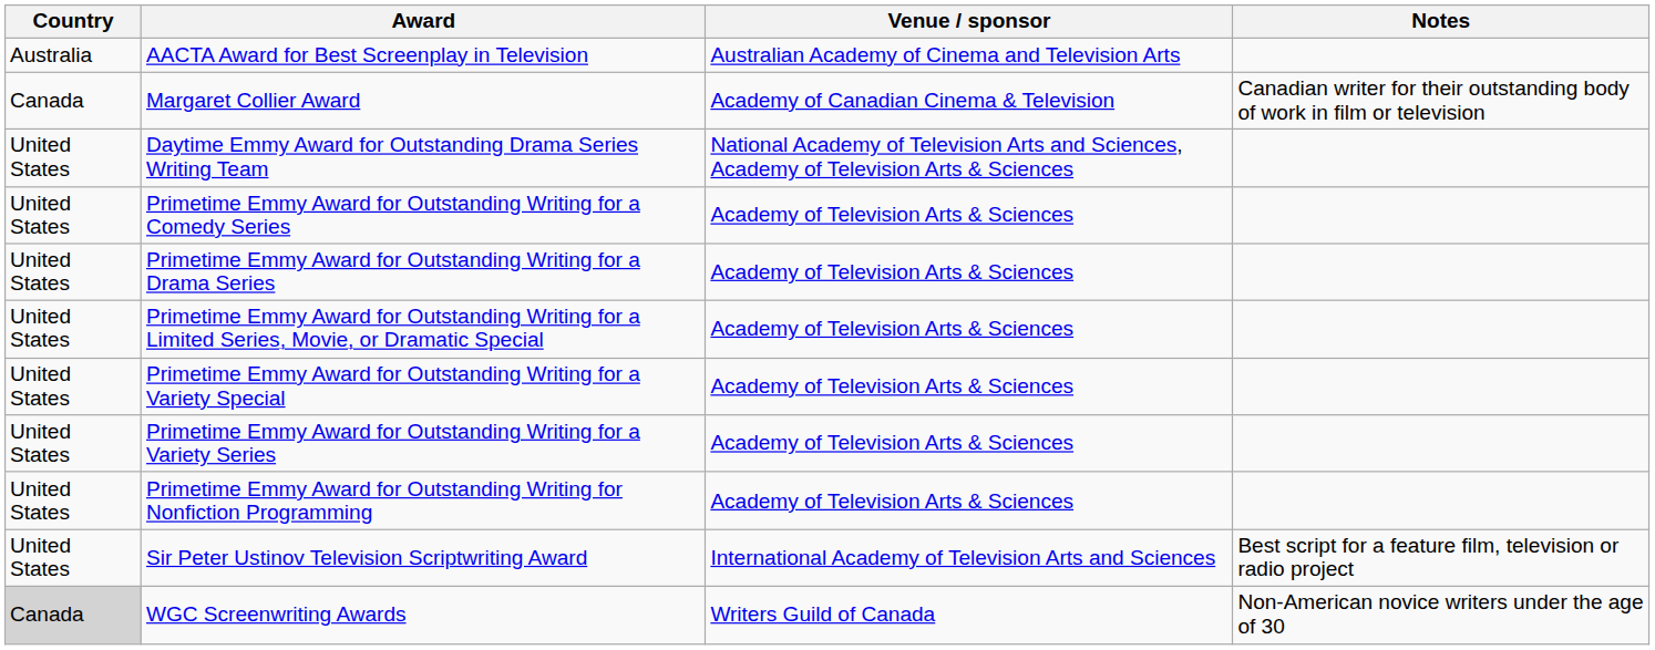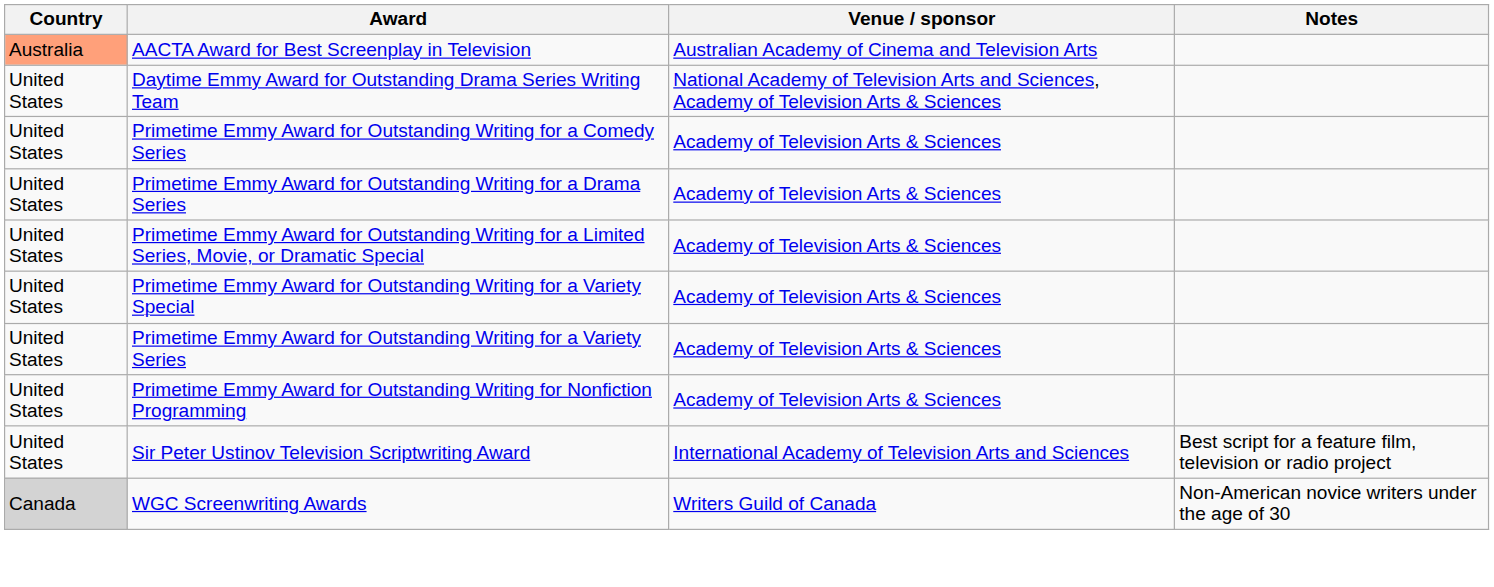 <table class="wikitable sortable">
 <tr>
 <th style="width:6em;">Country</th>
 <th>Award</th>
 <th>Venue / sponsor</th>
 <th>Notes</th>
 </tr>
 <tr>
-<td>Australia</td>
+<td style="background: lightsalmon;">Australia</td>
 <td><a href='#'>AACTA Award for Best Screenplay in Television</a></td>
 <td><a href='#'>Australian Academy of Cinema and Television Arts</a></td>
 <td></td>
-</tr>
-<tr>
-<td>Canada</td>
-<td><a href='#'>Margaret Collier Award</a></td>
-<td><a href='#'>Academy of Canadian Cinema & Television</a></td>
-<td>Canadian writer for their outstanding body of work in film or television</td>
 </tr>
 <tr>
 <td>United States</td>
 <td><a href='#'>Daytime Emmy Award for Outstanding Drama Series Writing Team</a></td>
 <td><a href='#'>National Academy of Television Arts and Sciences</a>, <a href='#'>Academy of Television Arts & Sciences</a></td>
 <td></td>
 </tr>
 <tr>
 <td>United States</td>
 <td><a href='#'>Primetime Emmy Award for Outstanding Writing for a Comedy Series</a></td>
 <td><a href='#'>Academy of Television Arts & Sciences</a></td>
 <td></td>
 </tr>
 <tr>
 <td>United States</td>
 <td><a href='#'>Primetime Emmy Award for Outstanding Writing for a Drama Series</a></td>
 <td><a href='#'>Academy of Television Arts & Sciences</a></td>
 <td></td>
 </tr>
 <tr>
 <td>United States</td>
 <td><a href='#'>Primetime Emmy Award for Outstanding Writing for a Limited Series, Movie, or Dramatic Special</a></td>
 <td><a href='#'>Academy of Television Arts & Sciences</a></td>
 <td></td>
 </tr>
 <tr>
 <td>United States</td>
 <td><a href='#'>Primetime Emmy Award for Outstanding Writing for a Variety Special</a></td>
 <td><a href='#'>Academy of Television Arts & Sciences</a></td>
 <td></td>
 </tr>
 <tr>
 <td>United States</td>
 <td><a href='#'>Primetime Emmy Award for Outstanding Writing for a Variety Series</a></td>
 <td><a href='#'>Academy of Television Arts & Sciences</a></td>
 <td></td>
 </tr>
 <tr>
 <td>United States</td>
 <td><a href='#'>Primetime Emmy Award for Outstanding Writing for Nonfiction Programming</a></td>
 <td><a href='#'>Academy of Television Arts & Sciences</a></td>
 <td></td>
 </tr>
 <tr>
 <td>United States</td>
 <td><a href='#'>Sir Peter Ustinov Television Scriptwriting Award</a></td>
 <td><a href='#'>International Academy of Television Arts and Sciences</a></td>
 <td>Best script for a feature film, television or radio project</td>
 </tr>
 <tr>
 <td style="background: lightgrey;">Canada</td>
 <td><a href='#'>WGC Screenwriting Awards</a></td>
 <td><a href='#'>Writers Guild of Canada</a></td>
 <td>Non-American novice writers under the age of 30</td>
 </tr>
 </table>
